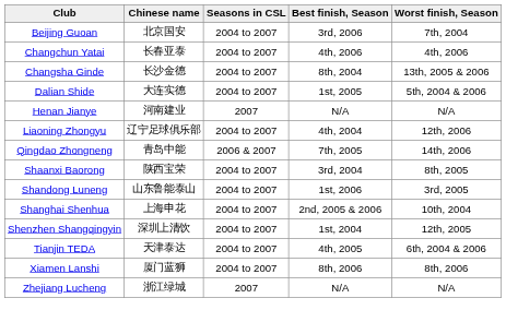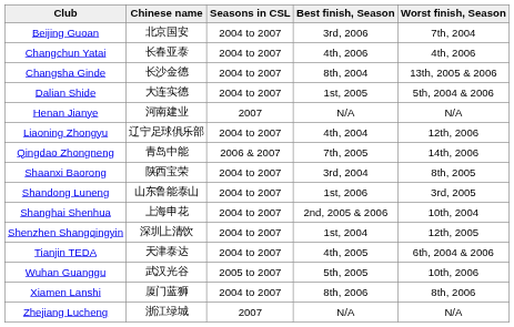 <table border="1" cellpadding="4" cellspacing="0" style="text-align:center; border-collapse:collapse;">
 <tr style="background:#efefef;">
 <th>Club</th>
 <th>Chinese name</th>
 <th>Seasons in CSL</th>
 <th>Best finish, Season</th>
 <th>Worst finish, Season</th>
 </tr>
 <tr style="">
 <td><a href='#'>Beijing Guoan</a></td>
 <td>北京国安</td>
 <td>2004 to 2007</td>
 <td>3rd, 2006</td>
 <td>7th, 2004</td>
 </tr>
 <tr>
 <td><a href='#'>Changchun Yatai</a></td>
 <td>长春亚泰</td>
 <td>2004 to 2007</td>
 <td>4th, 2006</td>
 <td>4th, 2006</td>
 </tr>
 <tr>
 <td><a href='#'>Changsha Ginde</a></td>
 <td>长沙金德</td>
 <td>2004 to 2007</td>
 <td>8th, 2004</td>
 <td>13th, 2005 & 2006</td>
 </tr>
 <tr>
 <td><a href='#'>Dalian Shide</a></td>
 <td>大连实德</td>
 <td>2004 to 2007</td>
 <td>1st, 2005</td>
 <td>5th, 2004 & 2006</td>
 </tr>
 <tr>
 <td><a href='#'>Henan Jianye</a></td>
 <td>河南建业</td>
 <td>2007</td>
 <td>N/A</td>
 <td>N/A</td>
 </tr>
 <tr>
 <td><a href='#'>Liaoning Zhongyu</a></td>
 <td>辽宁足球俱乐部</td>
 <td>2004 to 2007</td>
 <td>4th, 2004</td>
 <td>12th, 2006</td>
 </tr>
 <tr>
 <td><a href='#'>Qingdao Zhongneng</a></td>
 <td>青岛中能</td>
 <td>2006 & 2007</td>
 <td>7th, 2005</td>
 <td>14th, 2006</td>
 </tr>
 <tr>
 <td><a href='#'>Shaanxi Baorong</a></td>
 <td>陕西宝荣</td>
 <td>2004 to 2007</td>
 <td>3rd, 2004</td>
 <td>8th, 2005</td>
 </tr>
 <tr>
 <td><a href='#'>Shandong Luneng</a></td>
 <td>山东鲁能泰山</td>
 <td>2004 to 2007</td>
 <td>1st, 2006</td>
 <td>3rd, 2005</td>
 </tr>
 <tr>
 <td><a href='#'>Shanghai Shenhua</a></td>
 <td>上海申花</td>
 <td>2004 to 2007</td>
 <td>2nd, 2005 & 2006</td>
 <td>10th, 2004</td>
 </tr>
 <tr>
 <td><a href='#'>Shenzhen Shangqingyin</a></td>
 <td>深圳上清饮</td>
 <td>2004 to 2007</td>
 <td>1st, 2004</td>
 <td>12th, 2005</td>
 </tr>
 <tr>
 <td><a href='#'>Tianjin TEDA</a></td>
 <td>天津泰达</td>
 <td>2004 to 2007</td>
 <td>4th, 2005</td>
 <td>6th, 2004 & 2006</td>
 </tr>
 <tr>
+<td><a href='#'>Wuhan Guanggu</a></td>
+<td>武汉光谷</td>
+<td>2005 to 2007</td>
+<td>5th, 2005</td>
+<td>10th, 2006</td>
+</tr>
+<tr>
 <td><a href='#'>Xiamen Lanshi</a></td>
 <td>厦门蓝狮</td>
 <td>2004 to 2007</td>
 <td>8th, 2006</td>
 <td>8th, 2006</td>
 </tr>
 <tr>
 <td><a href='#'>Zhejiang Lucheng</a></td>
 <td>浙江绿城</td>
 <td>2007</td>
 <td>N/A</td>
 <td>N/A</td>
 </tr>
 </table>
